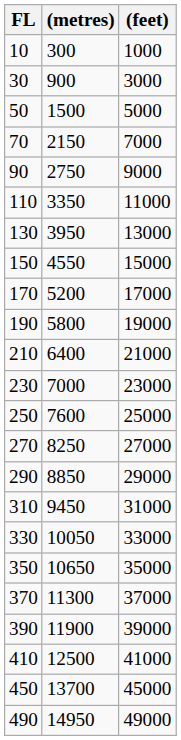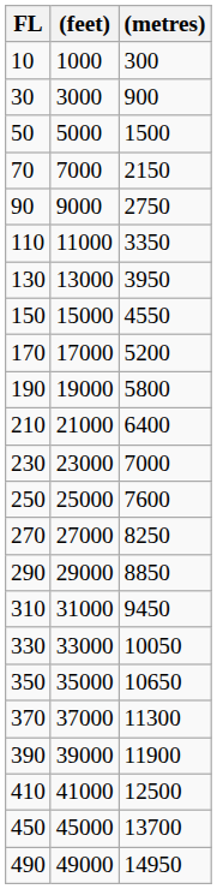 <table class="wikitable" border="1">
 <tr>
 <th>FL</th>
+<th>(feet)</th>
 <th>(metres)</th>
-<th>(feet)</th>
 </tr>
 <tr>
 <td>10</td>
+<td>1000</td>
 <td>300</td>
-<td>1000</td>
 </tr>
 <tr>
 <td>30</td>
+<td>3000</td>
 <td>900</td>
-<td>3000</td>
 </tr>
 <tr>
 <td>50</td>
+<td>5000</td>
 <td>1500</td>
-<td>5000</td>
 </tr>
 <tr>
 <td>70</td>
+<td>7000</td>
 <td>2150</td>
+</tr>
+<tr>
+<td>90</td>
+<td>9000</td>
+<td>2750</td>
+</tr>
+<tr>
+<td>110</td>
+<td>11000</td>
+<td>3350</td>
+</tr>
+<tr>
+<td>130</td>
+<td>13000</td>
+<td>3950</td>
+</tr>
+<tr>
+<td>150</td>
+<td>15000</td>
+<td>4550</td>
+</tr>
+<tr>
+<td>170</td>
+<td>17000</td>
+<td>5200</td>
+</tr>
+<tr>
+<td>190</td>
+<td>19000</td>
+<td>5800</td>
+</tr>
+<tr>
+<td>210</td>
+<td>21000</td>
+<td>6400</td>
+</tr>
+<tr>
+<td>230</td>
+<td>23000</td>
 <td>7000</td>
 </tr>
 <tr>
-<td>90</td>
-<td>2750</td>
-<td>9000</td>
-</tr>
-<tr>
-<td>110</td>
-<td>3350</td>
-<td>11000</td>
-</tr>
-<tr>
-<td>130</td>
-<td>3950</td>
-<td>13000</td>
-</tr>
-<tr>
-<td>150</td>
-<td>4550</td>
-<td>15000</td>
-</tr>
-<tr>
-<td>170</td>
-<td>5200</td>
-<td>17000</td>
-</tr>
-<tr>
-<td>190</td>
-<td>5800</td>
-<td>19000</td>
-</tr>
-<tr>
-<td>210</td>
-<td>6400</td>
-<td>21000</td>
-</tr>
-<tr>
-<td>230</td>
-<td>7000</td>
-<td>23000</td>
-</tr>
-<tr>
 <td>250</td>
+<td>25000</td>
 <td>7600</td>
-<td>25000</td>
 </tr>
 <tr>
 <td>270</td>
+<td>27000</td>
 <td>8250</td>
-<td>27000</td>
 </tr>
 <tr>
 <td>290</td>
+<td>29000</td>
 <td>8850</td>
-<td>29000</td>
 </tr>
 <tr>
 <td>310</td>
+<td>31000</td>
 <td>9450</td>
-<td>31000</td>
 </tr>
 <tr>
 <td>330</td>
+<td>33000</td>
 <td>10050</td>
-<td>33000</td>
 </tr>
 <tr>
 <td>350</td>
+<td>35000</td>
 <td>10650</td>
-<td>35000</td>
 </tr>
 <tr>
 <td>370</td>
+<td>37000</td>
 <td>11300</td>
-<td>37000</td>
 </tr>
 <tr>
 <td>390</td>
+<td>39000</td>
 <td>11900</td>
-<td>39000</td>
 </tr>
 <tr>
 <td>410</td>
+<td>41000</td>
 <td>12500</td>
-<td>41000</td>
 </tr>
 <tr>
 <td>450</td>
+<td>45000</td>
 <td>13700</td>
-<td>45000</td>
 </tr>
 <tr>
 <td>490</td>
+<td>49000</td>
 <td>14950</td>
-<td>49000</td>
 </tr>
 </table>
